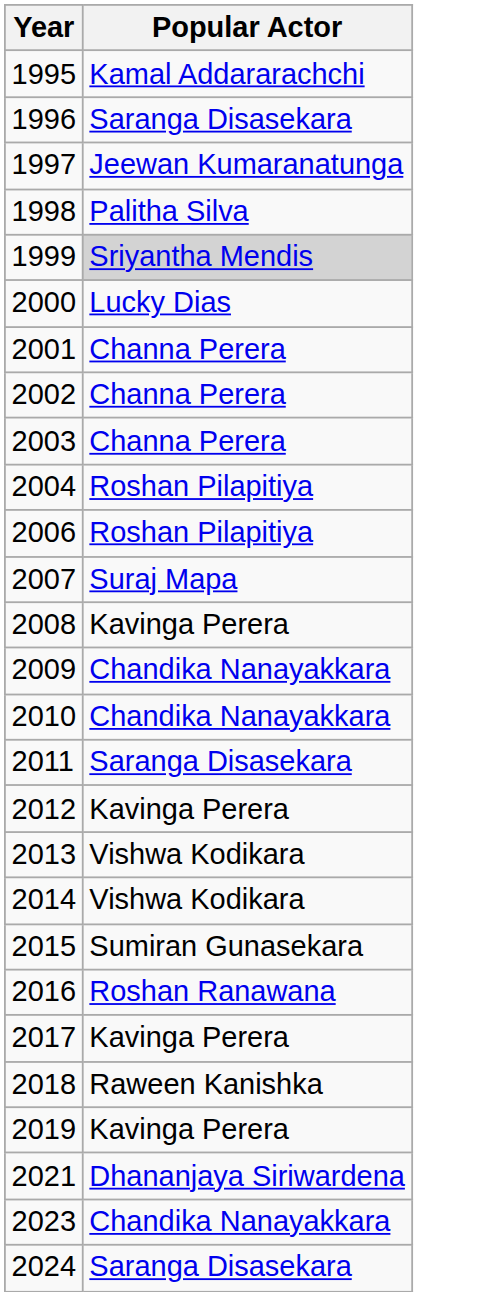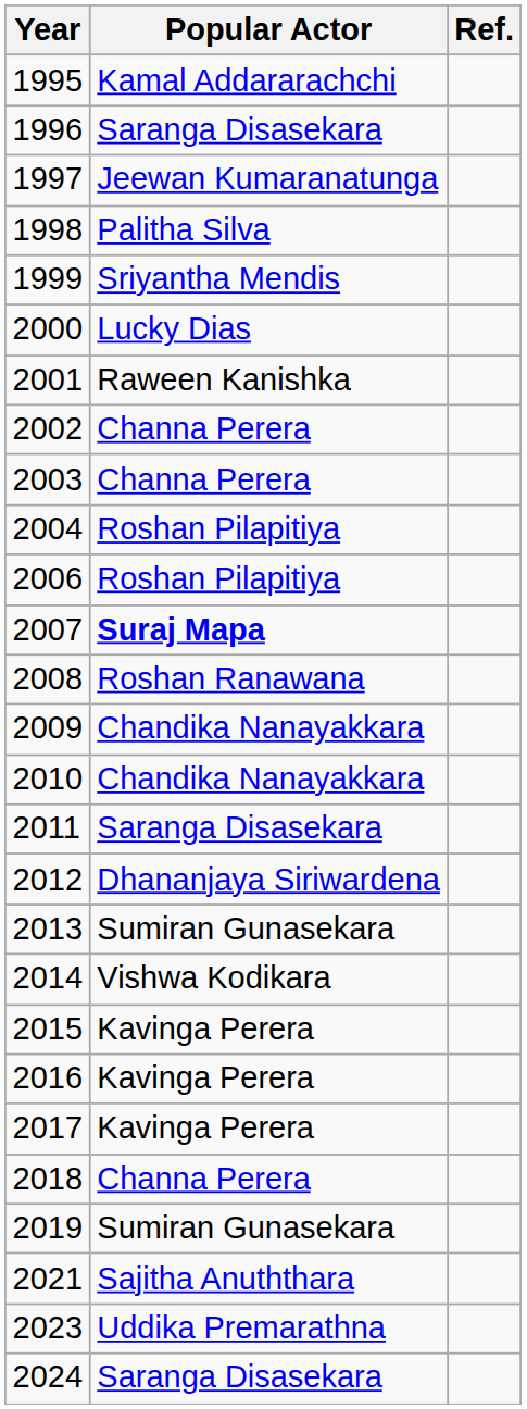 <table class="wikitable">
 <tr>
 <th>Year</th>
 <th>Popular Actor</th>
+<th>Ref.</th>
 </tr>
 <tr>
 <td>1995</td>
 <td><a href='#'>Kamal Addararachchi</a></td>
+<td></td>
 </tr>
 <tr>
 <td>1996</td>
 <td><a href='#'>Saranga Disasekara</a></td>
+<td></td>
 </tr>
 <tr>
 <td>1997</td>
 <td><a href='#'>Jeewan Kumaranatunga</a></td>
+<td></td>
 </tr>
 <tr>
 <td>1998</td>
 <td><a href='#'>Palitha Silva</a></td>
+<td></td>
 </tr>
 <tr>
 <td>1999</td>
-<td style="background: lightgrey;"><a href='#'>Sriyantha Mendis</a></td>
+<td><a href='#'>Sriyantha Mendis</a></td>
+<td></td>
 </tr>
 <tr>
 <td>2000</td>
 <td><a href='#'>Lucky Dias</a></td>
+<td></td>
 </tr>
 <tr>
 <td>2001</td>
-<td><a href='#'>Channa Perera</a></td>
+<td>Raween Kanishka</td>
+<td></td>
 </tr>
 <tr>
 <td>2002</td>
 <td><a href='#'>Channa Perera</a></td>
+<td></td>
 </tr>
 <tr>
 <td>2003</td>
 <td><a href='#'>Channa Perera</a></td>
+<td></td>
 </tr>
 <tr>
 <td>2004</td>
 <td><a href='#'>Roshan Pilapitiya</a></td>
+<td></td>
 </tr>
 <tr>
 <td>2006</td>
 <td><a href='#'>Roshan Pilapitiya</a></td>
+<td></td>
 </tr>
 <tr>
 <td>2007</td>
-<td><a href='#'>Suraj Mapa</a></td>
+<td><strong><a href='#'>Suraj Mapa</a></strong></td>
+<td><br></td>
 </tr>
 <tr>
 <td>2008</td>
-<td>Kavinga Perera</td>
+<td><a href='#'>Roshan Ranawana</a></td>
+<td></td>
 </tr>
 <tr>
 <td>2009</td>
 <td><a href='#'>Chandika Nanayakkara</a></td>
+<td></td>
 </tr>
 <tr>
 <td>2010</td>
 <td><a href='#'>Chandika Nanayakkara</a></td>
+<td></td>
 </tr>
 <tr>
 <td>2011</td>
 <td><a href='#'>Saranga Disasekara</a></td>
+<td></td>
 </tr>
 <tr>
 <td>2012</td>
-<td>Kavinga Perera</td>
+<td><a href='#'>Dhananjaya Siriwardena</a></td>
+<td></td>
 </tr>
 <tr>
 <td>2013</td>
-<td>Vishwa Kodikara</td>
+<td>Sumiran Gunasekara</td>
+<td></td>
 </tr>
 <tr>
 <td>2014</td>
 <td>Vishwa Kodikara</td>
+<td></td>
 </tr>
 <tr>
 <td>2015</td>
-<td>Sumiran Gunasekara</td>
+<td>Kavinga Perera</td>
+<td></td>
 </tr>
 <tr>
 <td>2016</td>
-<td><a href='#'>Roshan Ranawana</a></td>
+<td>Kavinga Perera</td>
+<td></td>
 </tr>
 <tr>
 <td>2017</td>
 <td>Kavinga Perera</td>
+<td></td>
 </tr>
 <tr>
 <td>2018</td>
-<td>Raween Kanishka</td>
+<td><a href='#'>Channa Perera</a></td>
+<td></td>
 </tr>
 <tr>
 <td>2019</td>
-<td>Kavinga Perera</td>
+<td>Sumiran Gunasekara</td>
+<td></td>
 </tr>
 <tr>
 <td>2021</td>
-<td><a href='#'>Dhananjaya Siriwardena</a></td>
+<td><a href='#'>Sajitha Anuththara</a></td>
+<td></td>
 </tr>
 <tr>
 <td>2023</td>
-<td><a href='#'>Chandika Nanayakkara</a></td>
+<td><a href='#'>Uddika Premarathna</a></td>
+<td></td>
 </tr>
 <tr>
 <td>2024</td>
 <td><a href='#'>Saranga Disasekara</a></td>
+<td></td>
 </tr>
 </table>
